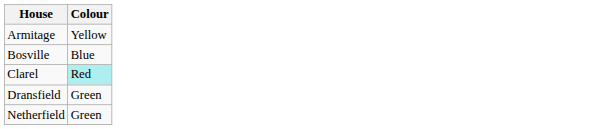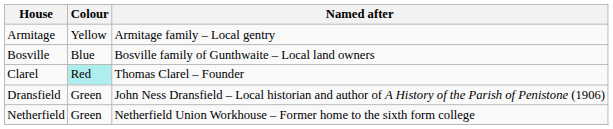 <table class="wikitable">
 <tr>
 <th>House</th>
 <th>Colour</th>
+<th>Named after</th>
 </tr>
 <tr>
 <td>Armitage</td>
 <td>Yellow</td>
+<td>Armitage family – Local gentry</td>
 </tr>
 <tr>
 <td>Bosville</td>
 <td>Blue</td>
+<td>Bosville family of Gunthwaite – Local land owners</td>
 </tr>
 <tr>
 <td>Clarel</td>
 <td style="background: paleturquoise;">Red</td>
+<td>Thomas Clarel – Founder</td>
 </tr>
 <tr>
 <td>Dransfield</td>
 <td>Green</td>
+<td>John Ness Dransfield – Local historian and author of <em>A History of the Parish of Penistone</em> (1906)</td>
 </tr>
 <tr>
 <td>Netherfield</td>
 <td>Green</td>
+<td>Netherfield Union Workhouse – Former home to the sixth form college</td>
 </tr>
 </table>
